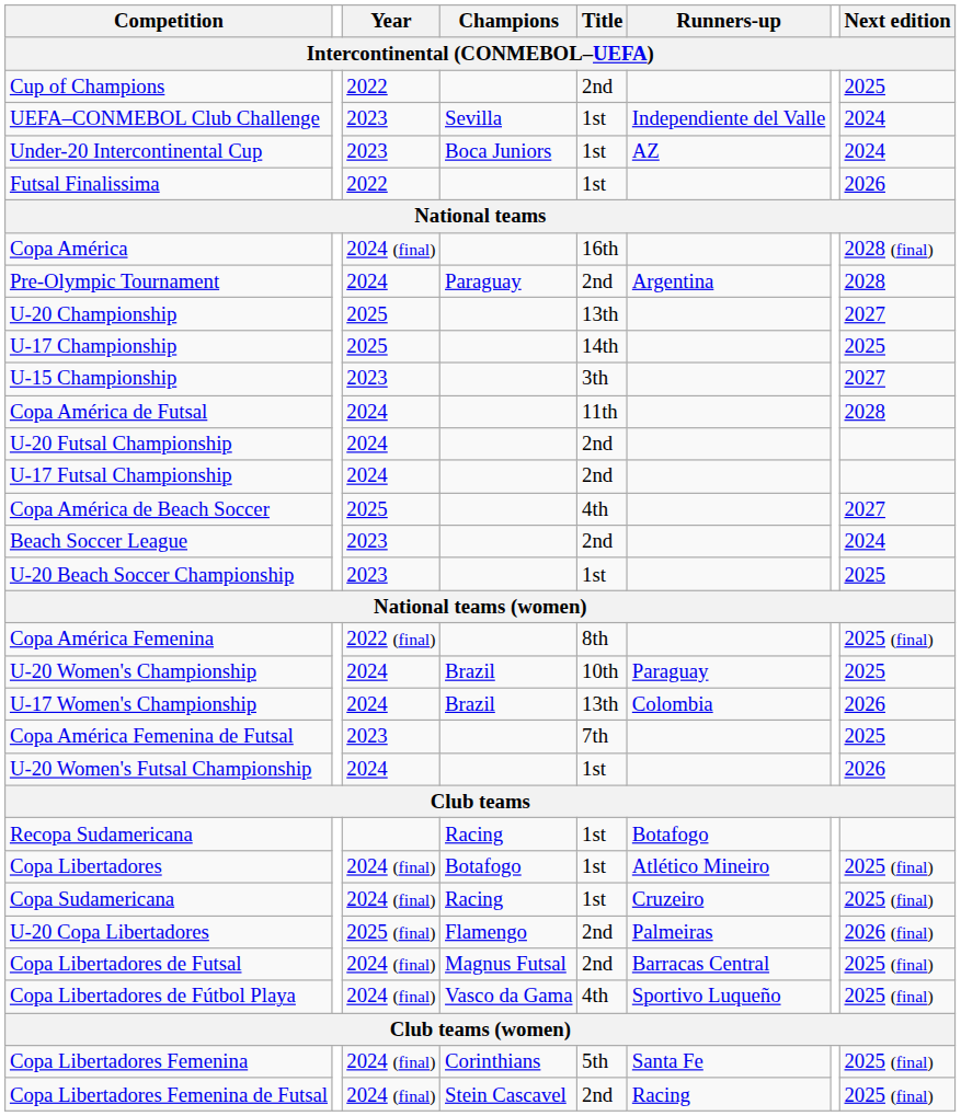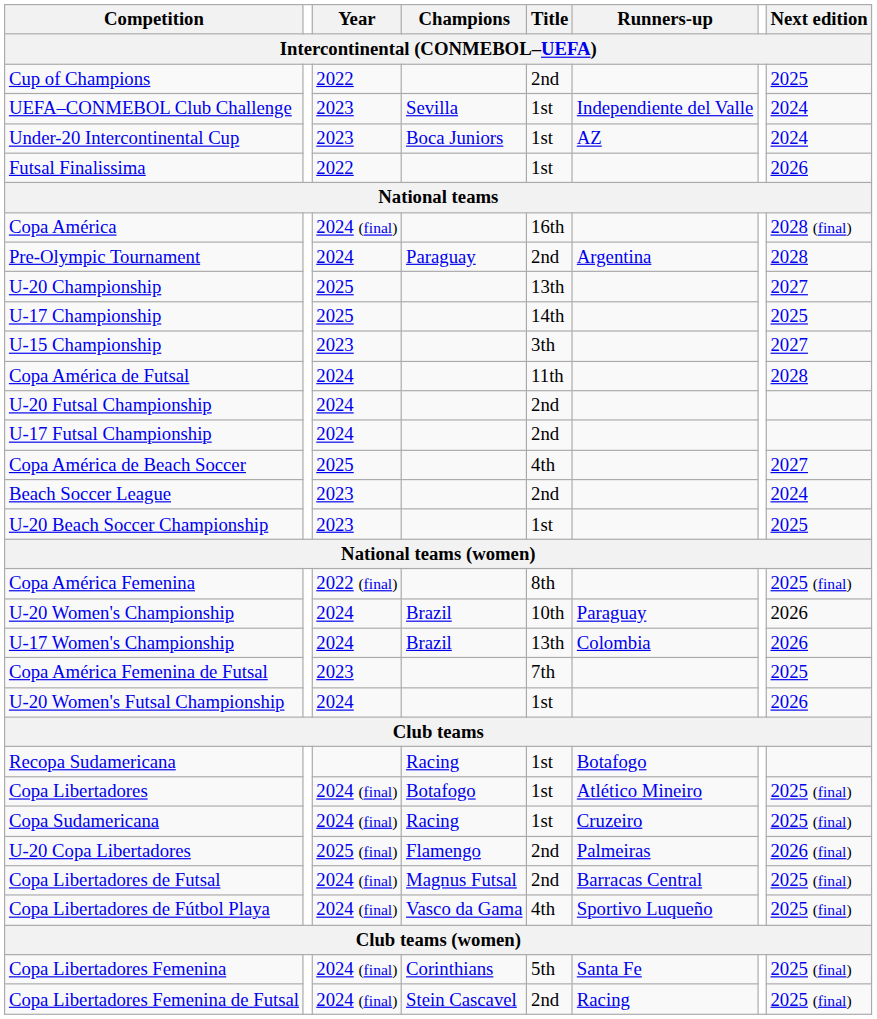 <table class="wikitable">
 <tr>
 <th>Competition</th>
 <td width="1%" rowspan=1 style="background-color:#ffffff;"></td>
 <th>Year</th>
 <th>Champions</th>
 <th>Title</th>
 <th>Runners-up</th>
 <td width="1%" rowspan=1 style="background-color:#ffffff;"></td>
 <th>Next edition</th>
 </tr>
 <tr>
 <th colspan="9">Intercontinental (CONMEBOL–<a href='#'>UEFA</a>)</th>
 </tr>
 <tr>
 <td><a href='#'>Cup of Champions</a></td>
 <td width="1%" rowspan=4 style="background-color:#ffffff;"></td>
 <td><a href='#'>2022</a></td>
 <td></td>
 <td>2nd</td>
 <td></td>
 <td width="1%" rowspan=4 style="background-color:#ffffff;"></td>
 <td><a href='#'>2025</a></td>
 </tr>
 <tr>
 <td><a href='#'>UEFA–CONMEBOL Club Challenge</a></td>
 <td><a href='#'>2023</a></td>
 <td> <a href='#'>Sevilla</a></td>
 <td>1st</td>
 <td> <a href='#'>Independiente del Valle</a></td>
 <td><a href='#'>2024</a></td>
 </tr>
 <tr>
 <td><a href='#'>Under-20 Intercontinental Cup</a></td>
 <td><a href='#'>2023</a></td>
 <td> <a href='#'>Boca Juniors</a></td>
 <td>1st</td>
 <td> <a href='#'>AZ</a></td>
 <td><a href='#'>2024</a></td>
 </tr>
 <tr>
 <td><a href='#'>Futsal Finalissima</a></td>
 <td><a href='#'>2022</a></td>
 <td></td>
 <td>1st</td>
 <td></td>
 <td><a href='#'>2026</a></td>
 </tr>
 <tr>
 <th colspan=10>National teams</th>
 </tr>
 <tr>
 <td><a href='#'>Copa América</a></td>
 <td width="1%" rowspan=11 style="background-color:#ffffff;"></td>
 <td><a href='#'>2024</a> <small>(<a href='#'>final</a>)</small></td>
 <td></td>
 <td>16th</td>
 <td></td>
 <td width="1%" rowspan=11 style="background-color:#ffffff;"></td>
 <td><a href='#'>2028</a> <small>(<a href='#'>final</a>)</small></td>
 </tr>
 <tr>
 <td><a href='#'>Pre-Olympic Tournament</a></td>
 <td><a href='#'>2024</a></td>
 <td> <a href='#'>Paraguay</a></td>
 <td>2nd</td>
 <td> <a href='#'>Argentina</a></td>
 <td><a href='#'>2028</a></td>
 </tr>
 <tr>
 <td><a href='#'>U-20 Championship</a></td>
 <td><a href='#'>2025</a></td>
 <td></td>
 <td>13th</td>
 <td></td>
 <td><a href='#'>2027</a></td>
 </tr>
 <tr>
 <td><a href='#'>U-17 Championship</a></td>
 <td><a href='#'>2025</a></td>
 <td></td>
 <td>14th</td>
 <td></td>
 <td><a href='#'>2025</a></td>
 </tr>
 <tr>
 <td><a href='#'>U-15 Championship</a></td>
 <td><a href='#'>2023</a></td>
 <td></td>
 <td>3th</td>
 <td></td>
 <td><a href='#'>2027</a></td>
 </tr>
 <tr>
 <td><a href='#'>Copa América de Futsal</a></td>
 <td><a href='#'>2024</a></td>
 <td></td>
 <td>11th</td>
 <td></td>
 <td><a href='#'>2028</a></td>
 </tr>
 <tr>
 <td><a href='#'>U-20 Futsal Championship</a></td>
 <td><a href='#'>2024</a></td>
 <td></td>
 <td>2nd</td>
 <td></td>
 <td></td>
 </tr>
 <tr>
 <td><a href='#'>U-17 Futsal Championship</a></td>
 <td><a href='#'>2024</a></td>
 <td></td>
 <td>2nd</td>
 <td></td>
 <td></td>
 </tr>
 <tr>
 <td><a href='#'>Copa América de Beach Soccer</a></td>
 <td><a href='#'>2025</a></td>
 <td></td>
 <td>4th</td>
 <td></td>
 <td><a href='#'>2027</a></td>
 </tr>
 <tr>
 <td><a href='#'>Beach Soccer League</a></td>
 <td><a href='#'>2023</a></td>
 <td></td>
 <td>2nd</td>
 <td></td>
 <td><a href='#'>2024</a></td>
 </tr>
 <tr>
 <td><a href='#'>U-20 Beach Soccer Championship</a></td>
 <td><a href='#'>2023</a></td>
 <td></td>
 <td>1st</td>
 <td></td>
 <td><a href='#'>2025</a></td>
 </tr>
 <tr>
 <th colspan=10>National teams (women)</th>
 </tr>
 <tr>
 <td><a href='#'>Copa América Femenina</a></td>
 <td width="1%" rowspan=5 style="background-color:#ffffff;"></td>
 <td><a href='#'>2022</a> <small>(<a href='#'>final</a>)</small></td>
 <td></td>
 <td>8th</td>
 <td></td>
 <td width="1%" rowspan=5 style="background-color:#ffffff;"></td>
 <td><a href='#'>2025</a> <small>(<a href='#'>final</a>)</small></td>
 </tr>
 <tr>
 <td><a href='#'>U-20 Women's Championship</a></td>
 <td><a href='#'>2024</a></td>
 <td> <a href='#'>Brazil</a></td>
 <td>10th</td>
 <td> <a href='#'>Paraguay</a></td>
-<td><a href='#'>2025</a></td>
+<td>2026</td>
 </tr>
 <tr>
 <td><a href='#'>U-17 Women's Championship</a></td>
 <td><a href='#'>2024</a></td>
 <td> <a href='#'>Brazil</a></td>
 <td>13th</td>
 <td> <a href='#'>Colombia</a></td>
 <td><a href='#'>2026</a></td>
 </tr>
 <tr>
 <td><a href='#'>Copa América Femenina de Futsal</a></td>
 <td><a href='#'>2023</a></td>
 <td></td>
 <td>7th</td>
 <td></td>
 <td><a href='#'>2025</a></td>
 </tr>
 <tr>
 <td><a href='#'>U-20 Women's Futsal Championship</a></td>
 <td><a href='#'>2024</a></td>
 <td></td>
 <td>1st</td>
 <td></td>
 <td><a href='#'>2026</a></td>
 </tr>
 <tr>
 <th colspan=10>Club teams</th>
 </tr>
 <tr>
 <td><a href='#'>Recopa Sudamericana</a></td>
 <td width="1%" rowspan=6 style="background-color:#ffffff;"></td>
 <td></td>
 <td> <a href='#'>Racing</a></td>
 <td>1st</td>
 <td> <a href='#'>Botafogo</a></td>
 <td width="1%" rowspan=6 style="background-color:#ffffff;"></td>
 <td></td>
 </tr>
 <tr>
 <td><a href='#'>Copa Libertadores</a></td>
 <td><a href='#'>2024</a> <small>(<a href='#'>final</a>)</small></td>
 <td> <a href='#'>Botafogo</a></td>
 <td>1st</td>
 <td> <a href='#'>Atlético Mineiro</a></td>
 <td><a href='#'>2025</a> <small>(<a href='#'>final</a>)</small></td>
 </tr>
 <tr>
 <td><a href='#'>Copa Sudamericana</a></td>
 <td><a href='#'>2024</a> <small>(<a href='#'>final</a>)</small></td>
 <td> <a href='#'>Racing</a></td>
 <td>1st</td>
 <td> <a href='#'>Cruzeiro</a></td>
 <td><a href='#'>2025</a> <small>(<a href='#'>final</a>)</small></td>
 </tr>
 <tr>
 <td><a href='#'>U-20 Copa Libertadores</a></td>
 <td><a href='#'>2025</a> <small>(<a href='#'>final</a>)</small></td>
 <td> <a href='#'>Flamengo</a></td>
 <td>2nd</td>
 <td> <a href='#'>Palmeiras</a></td>
 <td><a href='#'>2026</a> <small>(<a href='#'>final</a>)</small></td>
 </tr>
 <tr>
 <td><a href='#'>Copa Libertadores de Futsal</a></td>
 <td><a href='#'>2024</a> <small>(<a href='#'>final</a>)</small></td>
 <td> <a href='#'>Magnus Futsal</a></td>
 <td>2nd</td>
 <td> <a href='#'>Barracas Central</a></td>
 <td><a href='#'>2025</a> <small>(<a href='#'>final</a>)</small></td>
 </tr>
 <tr>
 <td><a href='#'>Copa Libertadores de Fútbol Playa</a></td>
 <td><a href='#'>2024</a> <small>(<a href='#'>final</a>)</small></td>
 <td> <a href='#'>Vasco da Gama</a></td>
 <td>4th</td>
 <td> <a href='#'>Sportivo Luqueño</a></td>
 <td><a href='#'>2025</a> <small>(<a href='#'>final</a>)</small></td>
 </tr>
 <tr>
 <th colspan=10>Club teams (women)</th>
 </tr>
 <tr>
 <td><a href='#'>Copa Libertadores Femenina</a></td>
 <td width="1%" rowspan=2 style="background-color:#ffffff;"></td>
 <td><a href='#'>2024</a> <small>(<a href='#'>final</a>)</small></td>
 <td> <a href='#'>Corinthians</a></td>
 <td>5th</td>
 <td> <a href='#'>Santa Fe</a></td>
 <td width="1%" rowspan=2 style="background-color:#ffffff;"></td>
 <td><a href='#'>2025</a> <small>(<a href='#'>final</a>)</small></td>
 </tr>
 <tr>
 <td><a href='#'>Copa Libertadores Femenina de Futsal</a></td>
 <td><a href='#'>2024</a> <small>(<a href='#'>final</a>)</small></td>
 <td> <a href='#'>Stein Cascavel</a></td>
 <td>2nd</td>
 <td> <a href='#'>Racing</a></td>
 <td><a href='#'>2025</a> <small>(<a href='#'>final</a>)</small></td>
 </tr>
 </table>
